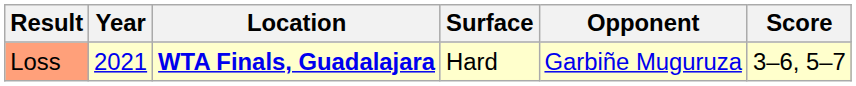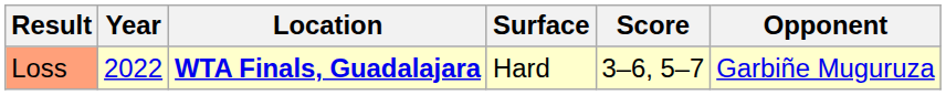 <table class="sortable wikitable">
 <tr>
 <th>Result</th>
 <th>Year</th>
 <th>Location</th>
 <th>Surface</th>
+<th class=unsortable>Score</th>
 <th>Opponent</th>
-<th class=unsortable>Score</th>
 </tr>
 <tr bgcolor=ffffcc>
 <td bgcolor=FFA07A>Loss</td>
-<td><a href='#'>2021</a></td>
+<td><a href='#'>2022</a></td>
 <td><strong><a href='#'>WTA Finals, Guadalajara</a></strong></td>
 <td>Hard</td>
+<td>3–6, 5–7</td>
 <td> <a href='#'>Garbiñe Muguruza</a></td>
-<td>3–6, 5–7</td>
 </tr>
 </table>
